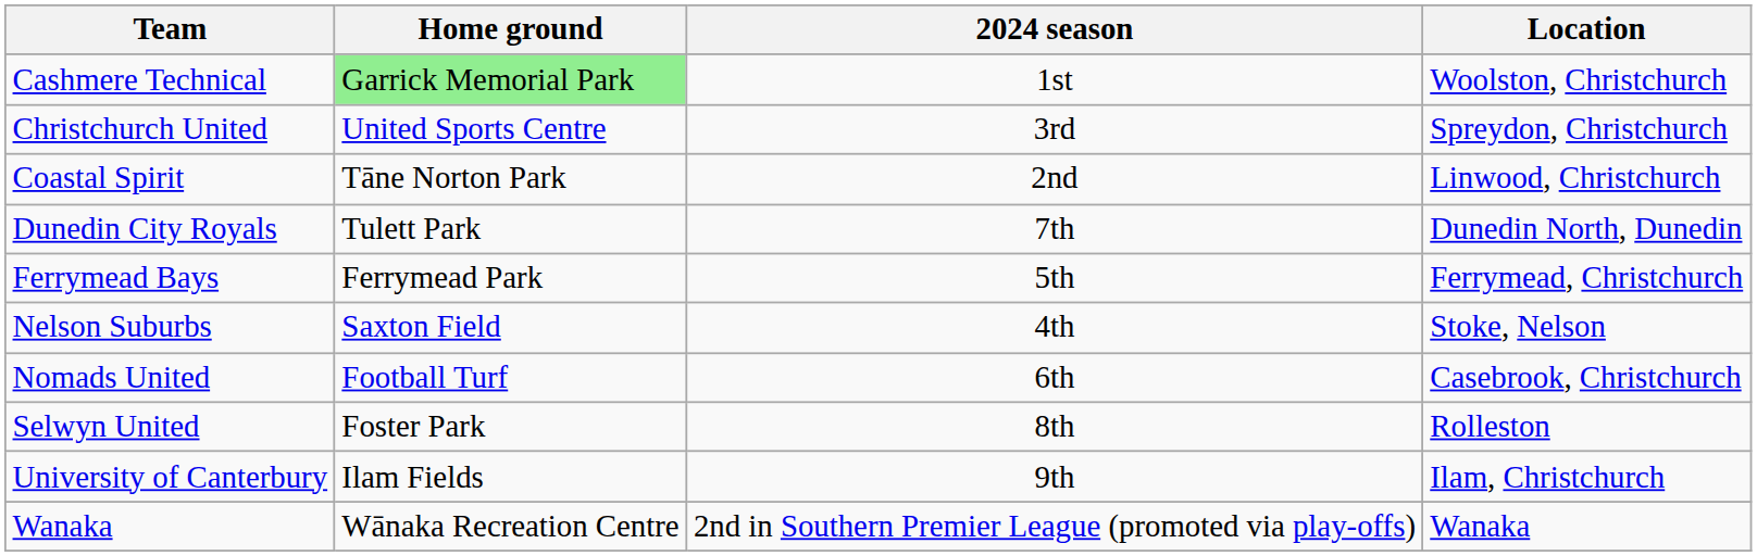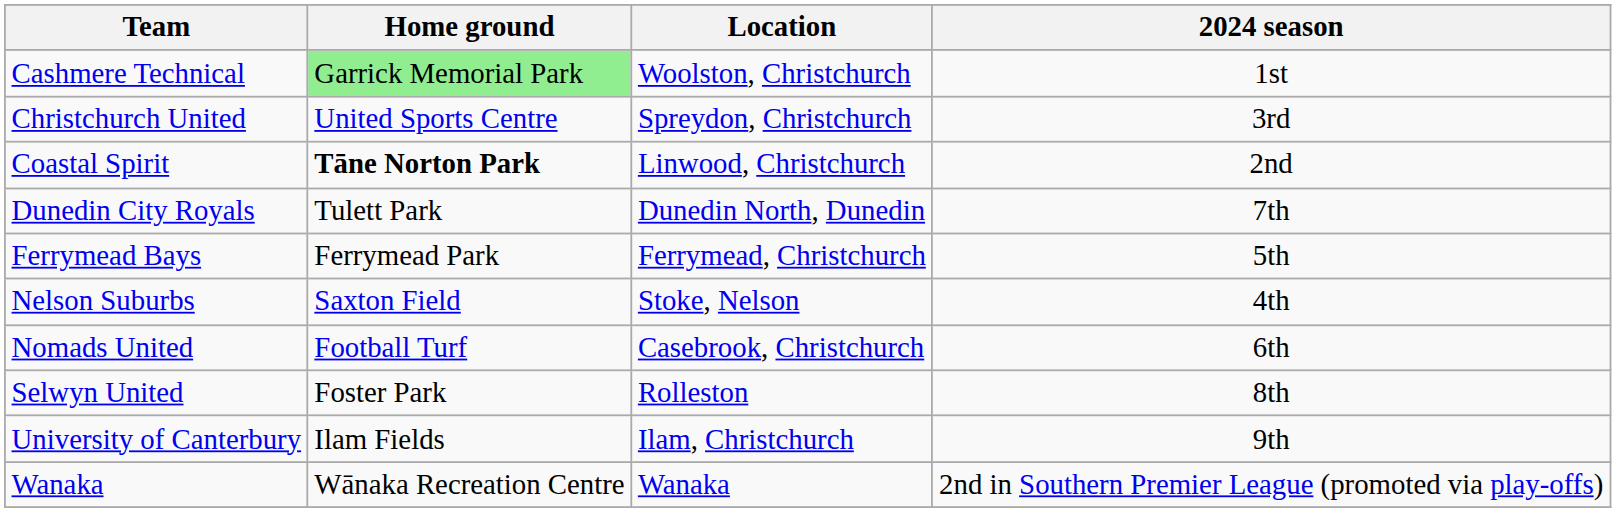 <table class="wikitable sortable">
 <tr>
 <th>Team</th>
 <th>Home ground</th>
+<th>Location</th>
 <th>2024 season</th>
-<th>Location</th>
 </tr>
 <tr>
 <td><a href='#'>Cashmere Technical</a></td>
 <td style="background: lightgreen;">Garrick Memorial Park</td>
+<td><a href='#'>Woolston</a>, <a href='#'>Christchurch</a></td>
 <td align="center">1st</td>
-<td><a href='#'>Woolston</a>, <a href='#'>Christchurch</a></td>
 </tr>
 <tr>
 <td><a href='#'>Christchurch United</a></td>
 <td><a href='#'>United Sports Centre</a></td>
+<td><a href='#'>Spreydon</a>, <a href='#'>Christchurch</a></td>
 <td align="center">3rd</td>
-<td><a href='#'>Spreydon</a>, <a href='#'>Christchurch</a></td>
 </tr>
 <tr>
 <td><a href='#'>Coastal Spirit</a></td>
-<td>Tāne Norton Park</td>
+<td><strong>Tāne Norton Park</strong></td>
+<td><a href='#'>Linwood</a>, <a href='#'>Christchurch</a></td>
 <td align="center">2nd</td>
-<td><a href='#'>Linwood</a>, <a href='#'>Christchurch</a></td>
 </tr>
 <tr>
 <td><a href='#'>Dunedin City Royals</a></td>
 <td>Tulett Park</td>
+<td><a href='#'>Dunedin North</a>, <a href='#'>Dunedin</a></td>
 <td align="center">7th</td>
-<td><a href='#'>Dunedin North</a>, <a href='#'>Dunedin</a></td>
 </tr>
 <tr>
 <td><a href='#'>Ferrymead Bays</a></td>
 <td>Ferrymead Park</td>
+<td><a href='#'>Ferrymead</a>, <a href='#'>Christchurch</a></td>
 <td align="center">5th</td>
-<td><a href='#'>Ferrymead</a>, <a href='#'>Christchurch</a></td>
 </tr>
 <tr>
 <td><a href='#'>Nelson Suburbs</a></td>
 <td><a href='#'>Saxton Field</a></td>
+<td><a href='#'>Stoke</a>, <a href='#'>Nelson</a></td>
 <td align="center">4th</td>
-<td><a href='#'>Stoke</a>, <a href='#'>Nelson</a></td>
 </tr>
 <tr>
 <td><a href='#'>Nomads United</a></td>
 <td><a href='#'>Football Turf</a></td>
+<td><a href='#'>Casebrook</a>, <a href='#'>Christchurch</a></td>
 <td align="center">6th</td>
-<td><a href='#'>Casebrook</a>, <a href='#'>Christchurch</a></td>
 </tr>
 <tr>
 <td><a href='#'>Selwyn United</a></td>
 <td>Foster Park</td>
+<td><a href='#'>Rolleston</a></td>
 <td align="center">8th</td>
-<td><a href='#'>Rolleston</a></td>
 </tr>
 <tr>
 <td><a href='#'>University of Canterbury</a></td>
 <td>Ilam Fields</td>
+<td><a href='#'>Ilam</a>, <a href='#'>Christchurch</a></td>
 <td align="center">9th</td>
-<td><a href='#'>Ilam</a>, <a href='#'>Christchurch</a></td>
 </tr>
 <tr>
 <td><a href='#'>Wanaka</a></td>
 <td>Wānaka Recreation Centre</td>
+<td><a href='#'>Wanaka</a></td>
 <td align="center">2nd in <a href='#'>Southern Premier League</a> (promoted via <a href='#'>play-offs</a>)</td>
-<td><a href='#'>Wanaka</a></td>
 </tr>
 </table>
